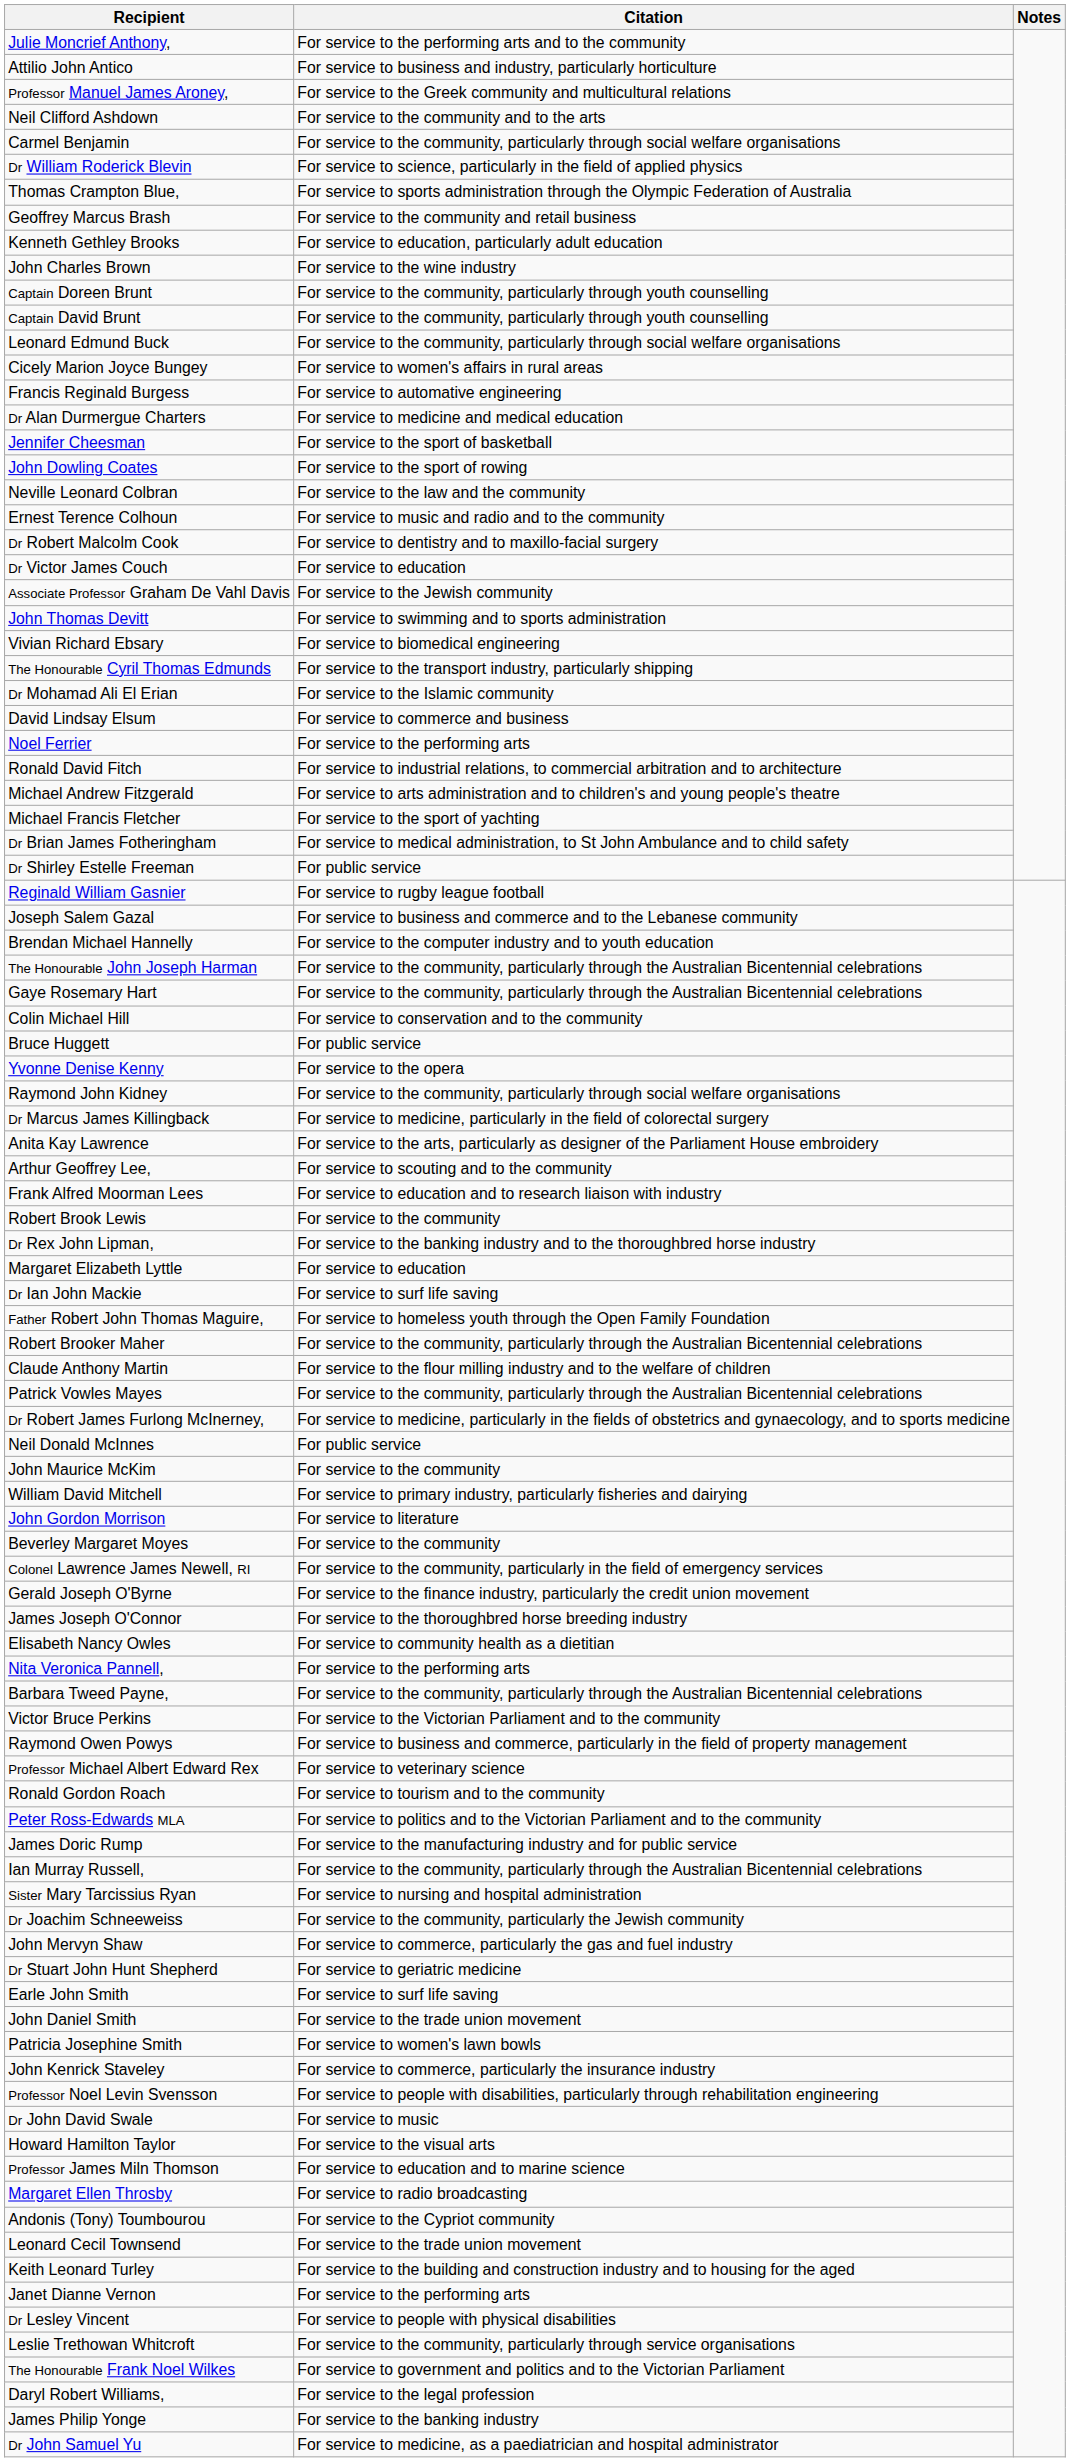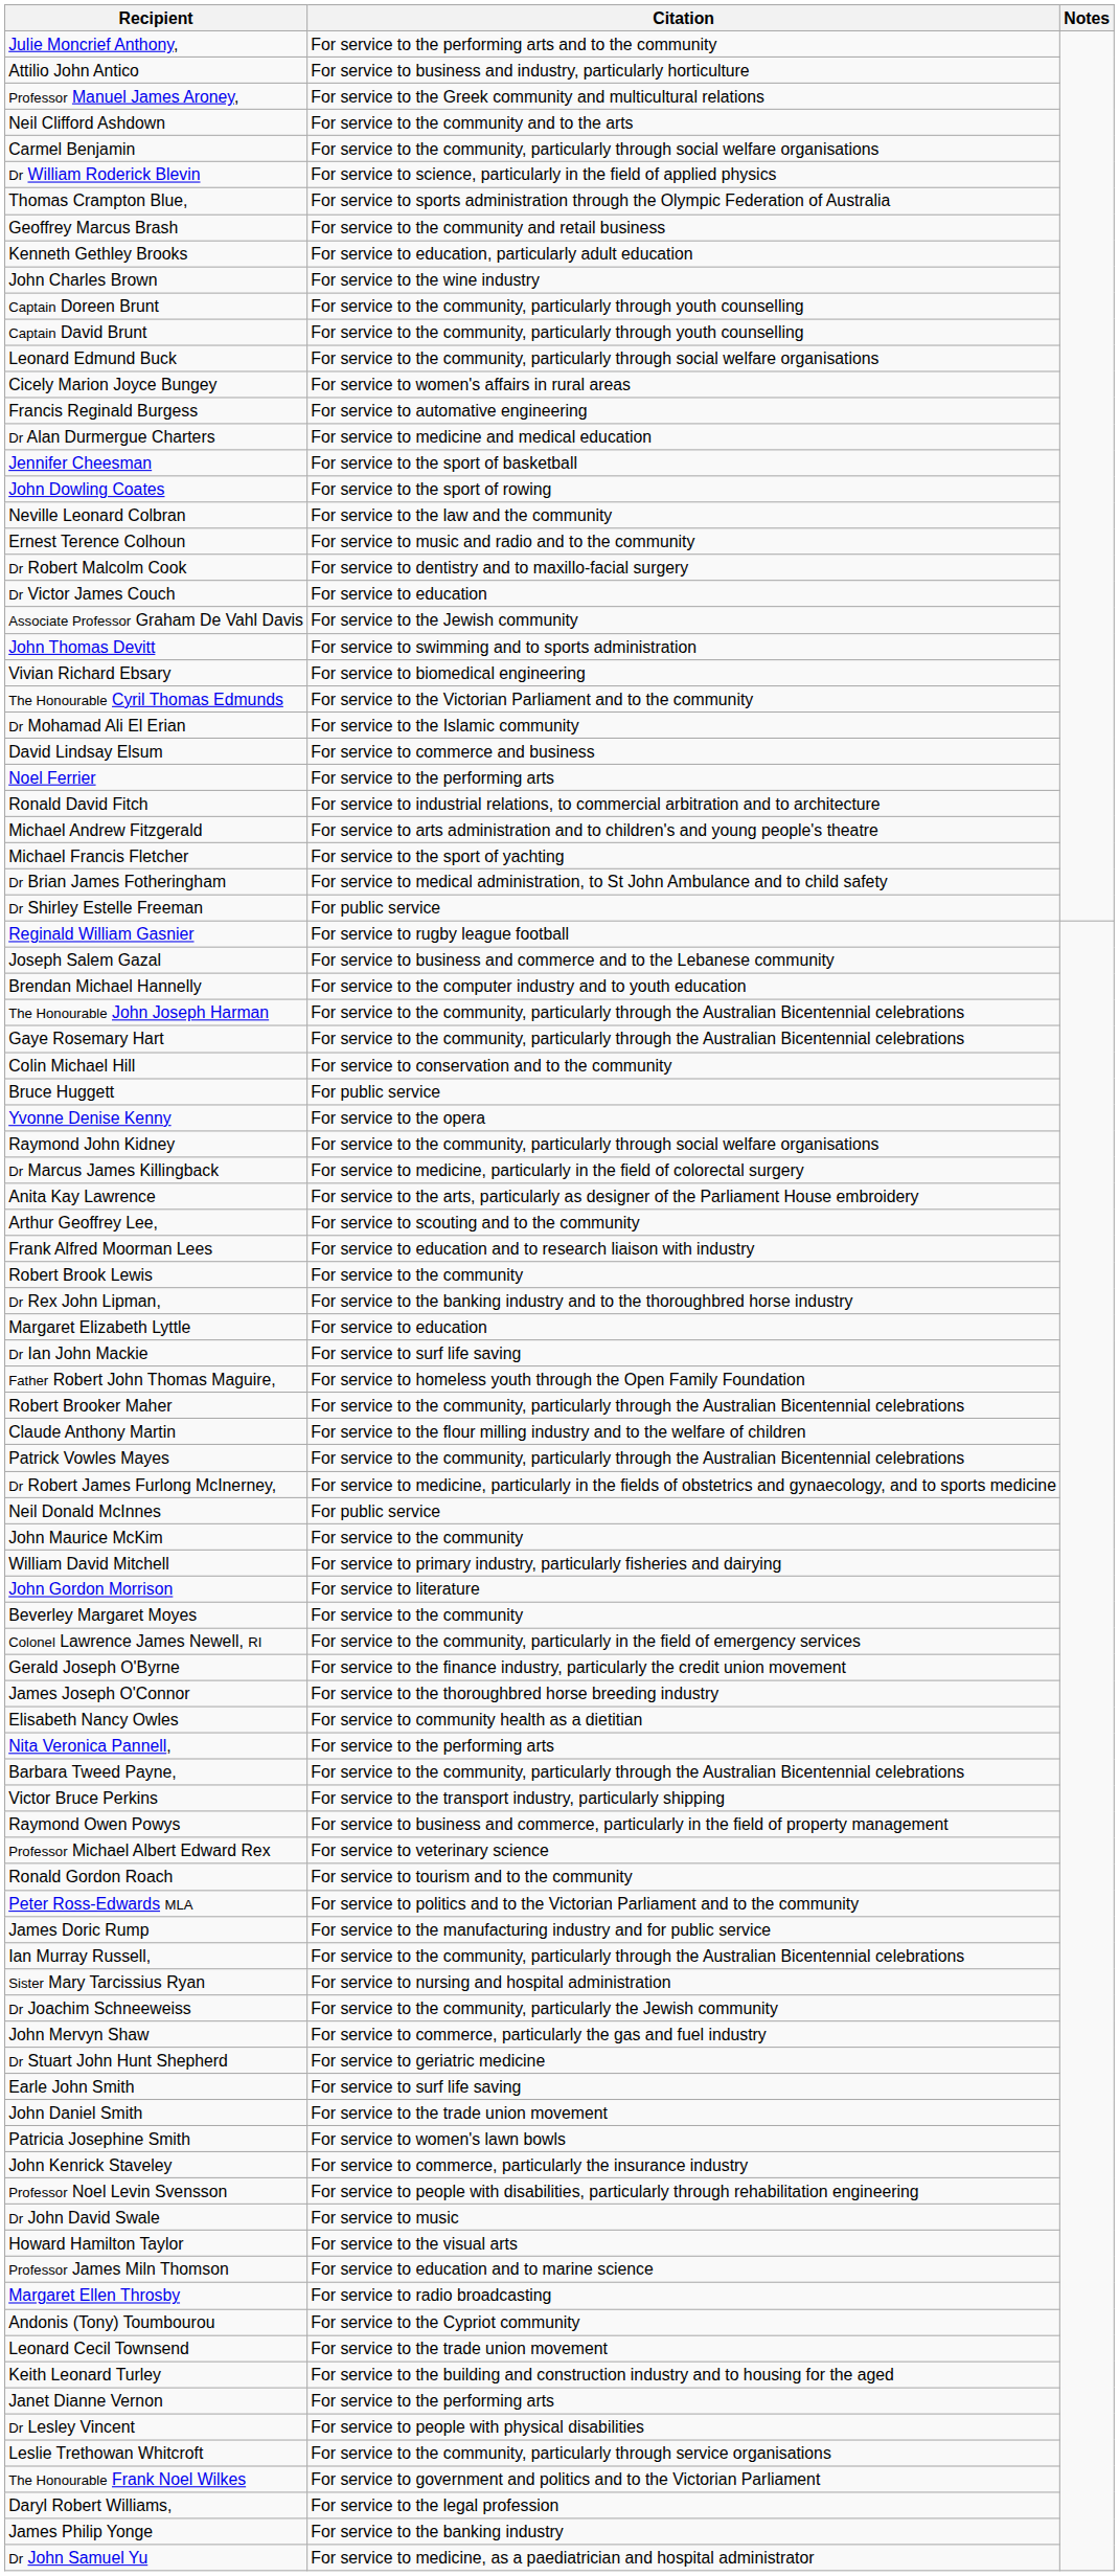 <table class="wikitable" style="font-size:95%;">
 <tr>
 <th>Recipient</th>
 <th>Citation</th>
 <th>Notes</th>
 </tr>
 <tr>
 <td><a href='#'>Julie Moncrief Anthony</a>, </td>
 <td>For service to the performing arts and to the community</td>
 <td rowspan="34"></td>
 </tr>
 <tr>
 <td>Attilio John Antico</td>
 <td>For service to business and industry, particularly horticulture</td>
 </tr>
 <tr>
 <td><small>Professor</small> <a href='#'>Manuel James Aroney</a>, </td>
 <td>For service to the Greek community and multicultural relations</td>
 </tr>
 <tr>
 <td>Neil Clifford Ashdown</td>
 <td>For service to the community and to the arts</td>
 </tr>
 <tr>
 <td>Carmel Benjamin</td>
 <td>For service to the community, particularly through social welfare organisations</td>
 </tr>
 <tr>
 <td><small>Dr</small> <a href='#'>William Roderick Blevin</a></td>
 <td>For service to science, particularly in the field of applied physics</td>
 </tr>
 <tr>
 <td>Thomas Crampton Blue, </td>
 <td>For service to sports administration through the Olympic Federation of Australia</td>
 </tr>
 <tr>
 <td>Geoffrey Marcus Brash</td>
 <td>For service to the community and retail business</td>
 </tr>
 <tr>
 <td>Kenneth Gethley Brooks</td>
 <td>For service to education, particularly adult education</td>
 </tr>
 <tr>
 <td>John Charles Brown</td>
 <td>For service to the wine industry</td>
 </tr>
 <tr>
 <td><small>Captain</small> Doreen Brunt</td>
 <td>For service to the community, particularly through youth counselling</td>
 </tr>
 <tr>
 <td><small>Captain</small> David Brunt</td>
 <td>For service to the community, particularly through youth counselling</td>
 </tr>
 <tr>
 <td>Leonard Edmund Buck</td>
 <td>For service to the community, particularly through social welfare organisations</td>
 </tr>
 <tr>
 <td>Cicely Marion Joyce Bungey</td>
 <td>For service to women's affairs in rural areas</td>
 </tr>
 <tr>
 <td>Francis Reginald Burgess</td>
 <td>For service to automative engineering</td>
 </tr>
 <tr>
 <td><small>Dr</small> Alan Durmergue Charters</td>
 <td>For service to medicine and medical education</td>
 </tr>
 <tr>
 <td><a href='#'>Jennifer Cheesman</a></td>
 <td>For service to the sport of basketball</td>
 </tr>
 <tr>
 <td><a href='#'>John Dowling Coates</a></td>
 <td>For service to the sport of rowing</td>
 </tr>
 <tr>
 <td>Neville Leonard Colbran</td>
 <td>For service to the law and the community</td>
 </tr>
 <tr>
 <td>Ernest Terence Colhoun</td>
 <td>For service to music and radio and to the community</td>
 </tr>
 <tr>
 <td><small>Dr</small> Robert Malcolm Cook</td>
 <td>For service to dentistry and to maxillo-facial surgery</td>
 </tr>
 <tr>
 <td><small>Dr</small> Victor James Couch</td>
 <td>For service to education</td>
 </tr>
 <tr>
 <td><small>Associate Professor</small> Graham De Vahl Davis</td>
 <td>For service to the Jewish community</td>
 </tr>
 <tr>
 <td><a href='#'>John Thomas Devitt</a></td>
 <td>For service to swimming and to sports administration</td>
 </tr>
 <tr>
 <td>Vivian Richard Ebsary</td>
 <td>For service to biomedical engineering</td>
 </tr>
 <tr>
 <td><small>The Honourable</small> <a href='#'>Cyril Thomas Edmunds</a></td>
-<td>For service to the transport industry, particularly shipping</td>
+<td>For service to the Victorian Parliament and to the community</td>
 </tr>
 <tr>
 <td><small>Dr</small> Mohamad Ali El Erian</td>
 <td>For service to the Islamic community</td>
 </tr>
 <tr>
 <td>David Lindsay Elsum</td>
 <td>For service to commerce and business</td>
 </tr>
 <tr>
 <td><a href='#'>Noel Ferrier</a></td>
 <td>For service to the performing arts</td>
 </tr>
 <tr>
 <td>Ronald David Fitch</td>
 <td>For service to industrial relations, to commercial arbitration and to architecture</td>
 </tr>
 <tr>
 <td>Michael Andrew Fitzgerald</td>
 <td>For service to arts administration and to children's and young people's theatre</td>
 </tr>
 <tr>
 <td>Michael Francis Fletcher</td>
 <td>For service to the sport of yachting</td>
 </tr>
 <tr>
 <td><small>Dr</small> Brian James Fotheringham</td>
 <td>For service to medical administration, to St John Ambulance and to child safety</td>
 </tr>
 <tr>
 <td><small>Dr</small> Shirley Estelle Freeman</td>
 <td>For public service</td>
 </tr>
 <tr>
 <td><a href='#'>Reginald William Gasnier</a></td>
 <td>For service to rugby league football</td>
 <td rowspan="63"></td>
 </tr>
 <tr>
 <td>Joseph Salem Gazal</td>
 <td>For service to business and commerce and to the Lebanese community</td>
 </tr>
 <tr>
 <td>Brendan Michael Hannelly</td>
 <td>For service to the computer industry and to youth education</td>
 </tr>
 <tr>
 <td><small>The Honourable</small> <a href='#'>John Joseph Harman</a></td>
 <td>For service to the community, particularly through the Australian Bicentennial celebrations</td>
 </tr>
 <tr>
 <td>Gaye Rosemary Hart</td>
 <td>For service to the community, particularly through the Australian Bicentennial celebrations</td>
 </tr>
 <tr>
 <td>Colin Michael Hill</td>
 <td>For service to conservation and to the community</td>
 </tr>
 <tr>
 <td>Bruce Huggett</td>
 <td>For public service</td>
 </tr>
 <tr>
 <td><a href='#'>Yvonne Denise Kenny</a></td>
 <td>For service to the opera</td>
 </tr>
 <tr>
 <td>Raymond John Kidney</td>
 <td>For service to the community, particularly through social welfare organisations</td>
 </tr>
 <tr>
 <td><small>Dr</small> Marcus James Killingback</td>
 <td>For service to medicine, particularly in the field of colorectal surgery</td>
 </tr>
 <tr>
 <td>Anita Kay Lawrence</td>
 <td>For service to the arts, particularly as designer of the Parliament House embroidery</td>
 </tr>
 <tr>
 <td>Arthur Geoffrey Lee, </td>
 <td>For service to scouting and to the community</td>
 </tr>
 <tr>
 <td>Frank Alfred Moorman Lees</td>
 <td>For service to education and to research liaison with industry</td>
 </tr>
 <tr>
 <td>Robert Brook Lewis</td>
 <td>For service to the community</td>
 </tr>
 <tr>
 <td><small>Dr</small> Rex John Lipman, </td>
 <td>For service to the banking industry and to the thoroughbred horse industry</td>
 </tr>
 <tr>
 <td>Margaret Elizabeth Lyttle</td>
 <td>For service to education</td>
 </tr>
 <tr>
 <td><small>Dr</small> Ian John Mackie</td>
 <td>For service to surf life saving</td>
 </tr>
 <tr>
 <td><small>Father</small> Robert John Thomas Maguire, </td>
 <td>For service to homeless youth through the Open Family Foundation</td>
 </tr>
 <tr>
 <td>Robert Brooker Maher</td>
 <td>For service to the community, particularly through the Australian Bicentennial celebrations</td>
 </tr>
 <tr>
 <td>Claude Anthony Martin</td>
 <td>For service to the flour milling industry and to the welfare of children</td>
 </tr>
 <tr>
 <td>Patrick Vowles Mayes</td>
 <td>For service to the community, particularly through the Australian Bicentennial celebrations</td>
 </tr>
 <tr>
 <td><small>Dr</small> Robert James Furlong McInerney, </td>
 <td>For service to medicine, particularly in the fields of obstetrics and gynaecology, and to sports medicine</td>
 </tr>
 <tr>
 <td>Neil Donald McInnes</td>
 <td>For public service</td>
 </tr>
 <tr>
 <td>John Maurice McKim</td>
 <td>For service to the community</td>
 </tr>
 <tr>
 <td>William David Mitchell</td>
 <td>For service to primary industry, particularly fisheries and dairying</td>
 </tr>
 <tr>
 <td><a href='#'>John Gordon Morrison</a></td>
 <td>For service to literature</td>
 </tr>
 <tr>
 <td>Beverley Margaret Moyes</td>
 <td>For service to the community</td>
 </tr>
 <tr>
 <td><small>Colonel</small> Lawrence James Newell,  <small>RI</small></td>
 <td>For service to the community, particularly in the field of emergency services</td>
 </tr>
 <tr>
 <td>Gerald Joseph O'Byrne</td>
 <td>For service to the finance industry, particularly the credit union movement</td>
 </tr>
 <tr>
 <td>James Joseph O'Connor</td>
 <td>For service to the thoroughbred horse breeding industry</td>
 </tr>
 <tr>
 <td>Elisabeth Nancy Owles</td>
 <td>For service to community health as a dietitian</td>
 </tr>
 <tr>
 <td><a href='#'>Nita Veronica Pannell</a>, </td>
 <td>For service to the performing arts</td>
 </tr>
 <tr>
 <td>Barbara Tweed Payne, </td>
 <td>For service to the community, particularly through the Australian Bicentennial celebrations</td>
 </tr>
 <tr>
 <td>Victor Bruce Perkins</td>
-<td>For service to the Victorian Parliament and to the community</td>
+<td>For service to the transport industry, particularly shipping</td>
 </tr>
 <tr>
 <td>Raymond Owen Powys</td>
 <td>For service to business and commerce, particularly in the field of property management</td>
 </tr>
 <tr>
 <td><small>Professor</small> Michael Albert Edward Rex</td>
 <td>For service to veterinary science</td>
 </tr>
 <tr>
 <td>Ronald Gordon Roach</td>
 <td>For service to tourism and to the community</td>
 </tr>
 <tr>
 <td><a href='#'>Peter Ross-Edwards</a> <small>MLA</small></td>
 <td>For service to politics and to the Victorian Parliament and to the community</td>
 </tr>
 <tr>
 <td>James Doric Rump</td>
 <td>For service to the manufacturing industry and for public service</td>
 </tr>
 <tr>
 <td>Ian Murray Russell, </td>
 <td>For service to the community, particularly through the Australian Bicentennial celebrations</td>
 </tr>
 <tr>
 <td><small>Sister</small> Mary Tarcissius Ryan</td>
 <td>For service to nursing and hospital administration</td>
 </tr>
 <tr>
 <td><small>Dr</small> Joachim Schneeweiss</td>
 <td>For service to the community, particularly the Jewish community</td>
 </tr>
 <tr>
 <td>John Mervyn Shaw</td>
 <td>For service to commerce, particularly the gas and fuel industry</td>
 </tr>
 <tr>
 <td><small>Dr</small> Stuart John Hunt Shepherd</td>
 <td>For service to geriatric medicine</td>
 </tr>
 <tr>
 <td>Earle John Smith</td>
 <td>For service to surf life saving</td>
 </tr>
 <tr>
 <td>John Daniel Smith</td>
 <td>For service to the trade union movement</td>
 </tr>
 <tr>
 <td>Patricia Josephine Smith</td>
 <td>For service to women's lawn bowls</td>
 </tr>
 <tr>
 <td>John Kenrick Staveley</td>
 <td>For service to commerce, particularly the insurance industry</td>
 </tr>
 <tr>
 <td><small>Professor</small> Noel Levin Svensson</td>
 <td>For service to people with disabilities, particularly through rehabilitation engineering</td>
 </tr>
 <tr>
 <td><small>Dr</small> John David Swale</td>
 <td>For service to music</td>
 </tr>
 <tr>
 <td>Howard Hamilton Taylor</td>
 <td>For service to the visual arts</td>
 </tr>
 <tr>
 <td><small>Professor</small> James Miln Thomson</td>
 <td>For service to education and to marine science</td>
 </tr>
 <tr>
 <td><a href='#'>Margaret Ellen Throsby</a></td>
 <td>For service to radio broadcasting</td>
 </tr>
 <tr>
 <td>Andonis (Tony) Toumbourou</td>
 <td>For service to the Cypriot community</td>
 </tr>
 <tr>
 <td>Leonard Cecil Townsend</td>
 <td>For service to the trade union movement</td>
 </tr>
 <tr>
 <td>Keith Leonard Turley</td>
 <td>For service to the building and construction industry and to housing for the aged</td>
 </tr>
 <tr>
 <td>Janet Dianne Vernon</td>
 <td>For service to the performing arts</td>
 </tr>
 <tr>
 <td><small>Dr</small> Lesley Vincent</td>
 <td>For service to people with physical disabilities</td>
 </tr>
 <tr>
 <td>Leslie Trethowan Whitcroft</td>
 <td>For service to the community, particularly through service organisations</td>
 </tr>
 <tr>
 <td><small>The Honourable</small> <a href='#'>Frank Noel Wilkes</a></td>
 <td>For service to government and politics and to the Victorian Parliament</td>
 </tr>
 <tr>
 <td>Daryl Robert Williams, </td>
 <td>For service to the legal profession</td>
 </tr>
 <tr>
 <td>James Philip Yonge</td>
 <td>For service to the banking industry</td>
 </tr>
 <tr>
 <td><small>Dr</small> <a href='#'>John Samuel Yu</a></td>
 <td>For service to medicine, as a paediatrician and hospital administrator</td>
 </tr>
 </table>
